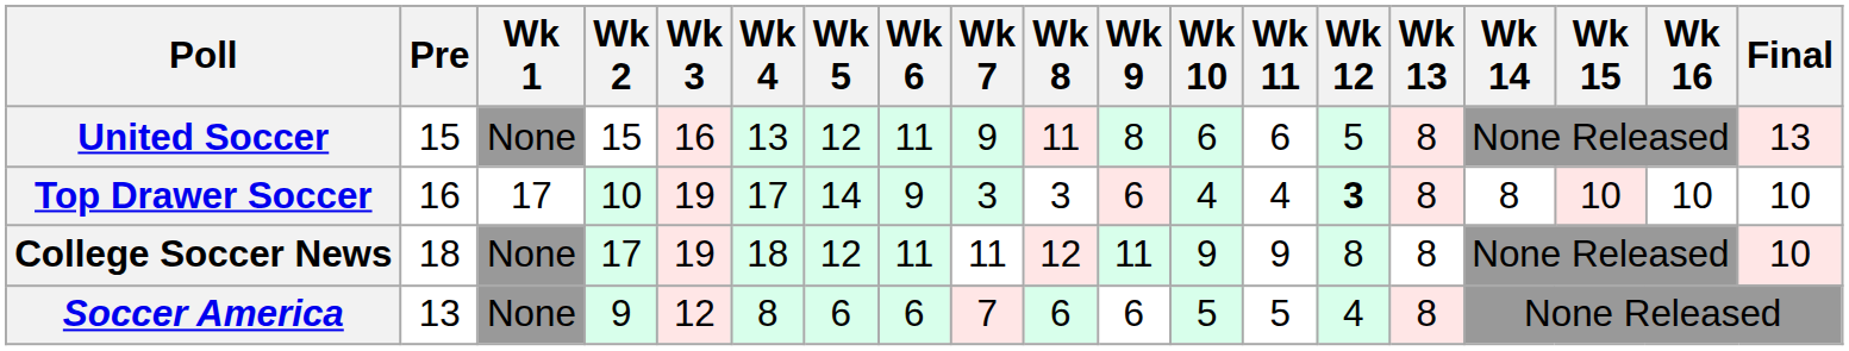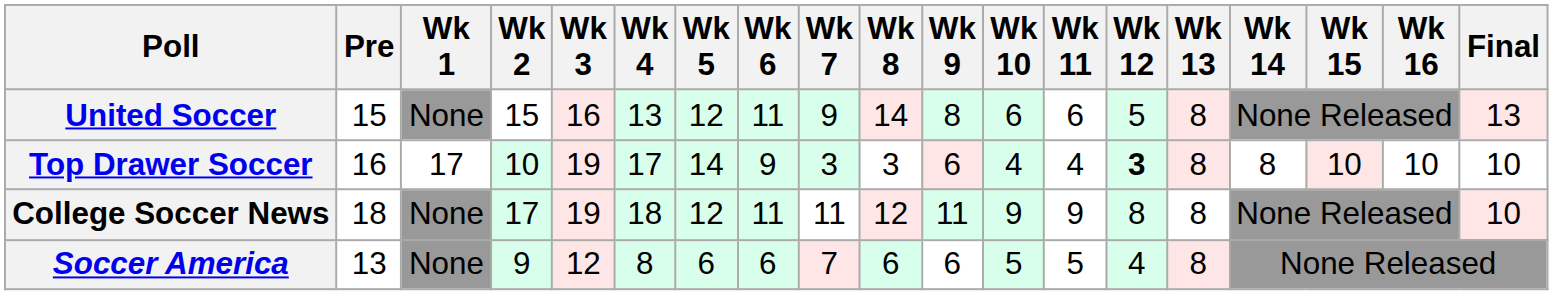 <table class="wikitable" style="white-space:nowrap;text-align:center;">
 <tr>
 <th>Poll</th>
 <th>Pre</th>
 <th>Wk<br>1</th>
 <th>Wk<br>2</th>
 <th>Wk<br>3</th>
 <th>Wk<br>4</th>
 <th>Wk<br>5</th>
 <th>Wk<br>6</th>
 <th>Wk<br>7</th>
 <th>Wk<br>8</th>
 <th>Wk<br>9</th>
 <th>Wk<br>10</th>
 <th>Wk<br>11</th>
 <th>Wk<br>12</th>
 <th>Wk<br>13</th>
 <th>Wk<br>14</th>
 <th>Wk<br>15</th>
 <th>Wk<br>16</th>
 <th>Final<br></th>
 </tr>
 <tr>
 <th><a href='#'>United Soccer</a></th>
 <td style="background:#FFFFFF;">15</td>
 <td style="background:#999;">None</td>
 <td style="background:#FFFFFF;">15</td>
 <td style="background:#FFE6E6;">16</td>
 <td style="background:#D8FFEB;">13</td>
 <td style="background:#D8FFEB;">12</td>
 <td style="background:#D8FFEB;">11</td>
 <td style="background:#D8FFEB;">9</td>
-<td style="background:#FFE6E6;">11</td>
+<td style="background:#FFE6E6;">14</td>
 <td style="background:#D8FFEB;">8</td>
 <td style="background:#D8FFEB;">6</td>
 <td style="background:#FFFFFF;">6</td>
 <td style="background:#D8FFEB;">5</td>
 <td style="background:#FFE6E6;">8</td>
 <td colspan=3 style="background:#999;">None Released</td>
 <td style="background:#FFE6E6;">13</td>
 </tr>
 <tr>
 <th><a href='#'>Top Drawer Soccer</a></th>
 <td style="background:#FFFFFF;">16</td>
 <td style="background:#FFFFFF;">17</td>
 <td style="background:#D8FFEB;">10</td>
 <td style="background:#FFE6E6;">19</td>
 <td style="background:#D8FFEB;">17</td>
 <td style="background:#D8FFEB;">14</td>
 <td style="background:#D8FFEB;">9</td>
 <td style="background:#D8FFEB;">3</td>
 <td style="background:#FFFFFF;">3</td>
 <td style="background:#FFE6E6;">6</td>
 <td style="background:#D8FFEB;">4</td>
 <td style="background:#FFFFFF;">4</td>
 <td style="background:#D8FFEB;"><strong>3</strong></td>
 <td style="background:#FFE6E6;">8</td>
 <td style="background:#FFFFFF;">8</td>
 <td style="background:#FFE6E6;">10</td>
 <td style="background:#FFFFFF;">10</td>
 <td style="background:#FFFFFF;">10</td>
 </tr>
 <tr>
 <th>College Soccer News</th>
 <td style="background:#FFFFFF;">18</td>
 <td style="background:#999;">None</td>
 <td style="background:#D8FFEB;">17</td>
 <td style="background:#FFE6E6;">19</td>
 <td style="background:#D8FFEB;">18</td>
 <td style="background:#D8FFEB;">12</td>
 <td style="background:#D8FFEB;">11</td>
 <td style="background:#FFFFFF;">11</td>
 <td style="background:#FFE6E6;">12</td>
 <td style="background:#D8FFEB;">11</td>
 <td style="background:#D8FFEB;">9</td>
 <td style="background:#FFFFFF;">9</td>
 <td style="background:#D8FFEB;">8</td>
 <td style="background:#FFFFFF;">8</td>
 <td colspan=3 style="background:#999;">None Released</td>
 <td style="background:#FFE6E6;">10</td>
 </tr>
 <tr>
 <th><em><a href='#'>Soccer America</a></em></th>
 <td style="background:#FFFFFF;">13</td>
 <td style="background:#999;">None</td>
 <td style="background:#D8FFEB;">9</td>
 <td style="background:#FFE6E6;">12</td>
 <td style="background:#D8FFEB;">8</td>
 <td style="background:#D8FFEB;">6</td>
 <td style="background:#D8FFEB;">6</td>
 <td style="background:#FFE6E6;">7</td>
 <td style="background:#D8FFEB;">6</td>
 <td style="background:#FFFFFF;">6</td>
 <td style="background:#D8FFEB;">5</td>
 <td style="background:#FFFFFF;">5</td>
 <td style="background:#D8FFEB;">4</td>
 <td style="background:#FFE6E6;">8</td>
 <td colspan=4 style="background:#999;">None Released</td>
 </tr>
 </table>
